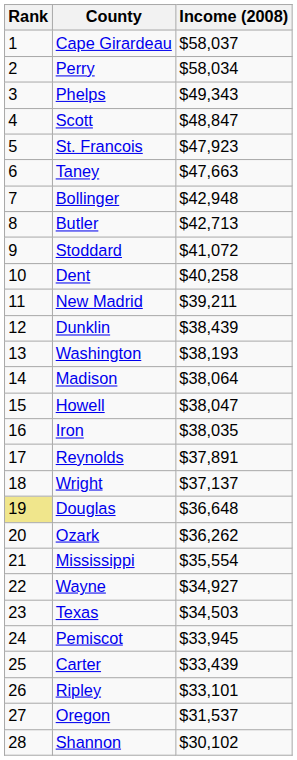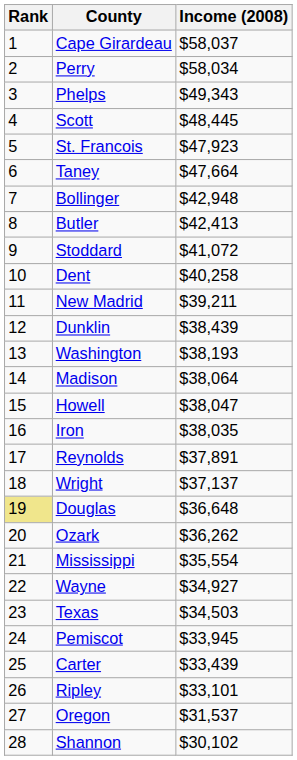 <table class="wikitable">
 <tr>
 <th>Rank</th>
 <th>County</th>
 <th>Income (2008)</th>
 </tr>
 <tr>
 <td>1</td>
 <td><a href='#'>Cape Girardeau</a></td>
 <td>$58,037</td>
 </tr>
 <tr>
 <td>2</td>
 <td><a href='#'>Perry</a></td>
 <td>$58,034</td>
 </tr>
 <tr>
 <td>3</td>
 <td><a href='#'>Phelps</a></td>
 <td>$49,343</td>
 </tr>
 <tr>
 <td>4</td>
 <td><a href='#'>Scott</a></td>
-<td>$48,847</td>
+<td>$48,445</td>
 </tr>
 <tr>
 <td>5</td>
 <td><a href='#'>St. Francois</a></td>
 <td>$47,923</td>
 </tr>
 <tr>
 <td>6</td>
 <td><a href='#'>Taney</a></td>
-<td>$47,663</td>
+<td>$47,664</td>
 </tr>
 <tr>
 <td>7</td>
 <td><a href='#'>Bollinger</a></td>
 <td>$42,948</td>
 </tr>
 <tr>
 <td>8</td>
 <td><a href='#'>Butler</a></td>
-<td>$42,713</td>
+<td>$42,413</td>
 </tr>
 <tr>
 <td>9</td>
 <td><a href='#'>Stoddard</a></td>
 <td>$41,072</td>
 </tr>
 <tr>
 <td>10</td>
 <td><a href='#'>Dent</a></td>
 <td>$40,258</td>
 </tr>
 <tr>
 <td>11</td>
 <td><a href='#'>New Madrid</a></td>
 <td>$39,211</td>
 </tr>
 <tr>
 <td>12</td>
 <td><a href='#'>Dunklin</a></td>
 <td>$38,439</td>
 </tr>
 <tr>
 <td>13</td>
 <td><a href='#'>Washington</a></td>
 <td>$38,193</td>
 </tr>
 <tr>
 <td>14</td>
 <td><a href='#'>Madison</a></td>
 <td>$38,064</td>
 </tr>
 <tr>
 <td>15</td>
 <td><a href='#'>Howell</a></td>
 <td>$38,047</td>
 </tr>
 <tr>
 <td>16</td>
 <td><a href='#'>Iron</a></td>
 <td>$38,035</td>
 </tr>
 <tr>
 <td>17</td>
 <td><a href='#'>Reynolds</a></td>
 <td>$37,891</td>
 </tr>
 <tr>
 <td>18</td>
 <td><a href='#'>Wright</a></td>
 <td>$37,137</td>
 </tr>
 <tr>
 <td style="background: khaki;">19</td>
 <td><a href='#'>Douglas</a></td>
 <td>$36,648</td>
 </tr>
 <tr>
 <td>20</td>
 <td><a href='#'>Ozark</a></td>
 <td>$36,262</td>
 </tr>
 <tr>
 <td>21</td>
 <td><a href='#'>Mississippi</a></td>
 <td>$35,554</td>
 </tr>
 <tr>
 <td>22</td>
 <td><a href='#'>Wayne</a></td>
 <td>$34,927</td>
 </tr>
 <tr>
 <td>23</td>
 <td><a href='#'>Texas</a></td>
 <td>$34,503</td>
 </tr>
 <tr>
 <td>24</td>
 <td><a href='#'>Pemiscot</a></td>
 <td>$33,945</td>
 </tr>
 <tr>
 <td>25</td>
 <td><a href='#'>Carter</a></td>
 <td>$33,439</td>
 </tr>
 <tr>
 <td>26</td>
 <td><a href='#'>Ripley</a></td>
 <td>$33,101</td>
 </tr>
 <tr>
 <td>27</td>
 <td><a href='#'>Oregon</a></td>
 <td>$31,537</td>
 </tr>
 <tr>
 <td>28</td>
 <td><a href='#'>Shannon</a></td>
 <td>$30,102</td>
 </tr>
 </table>
